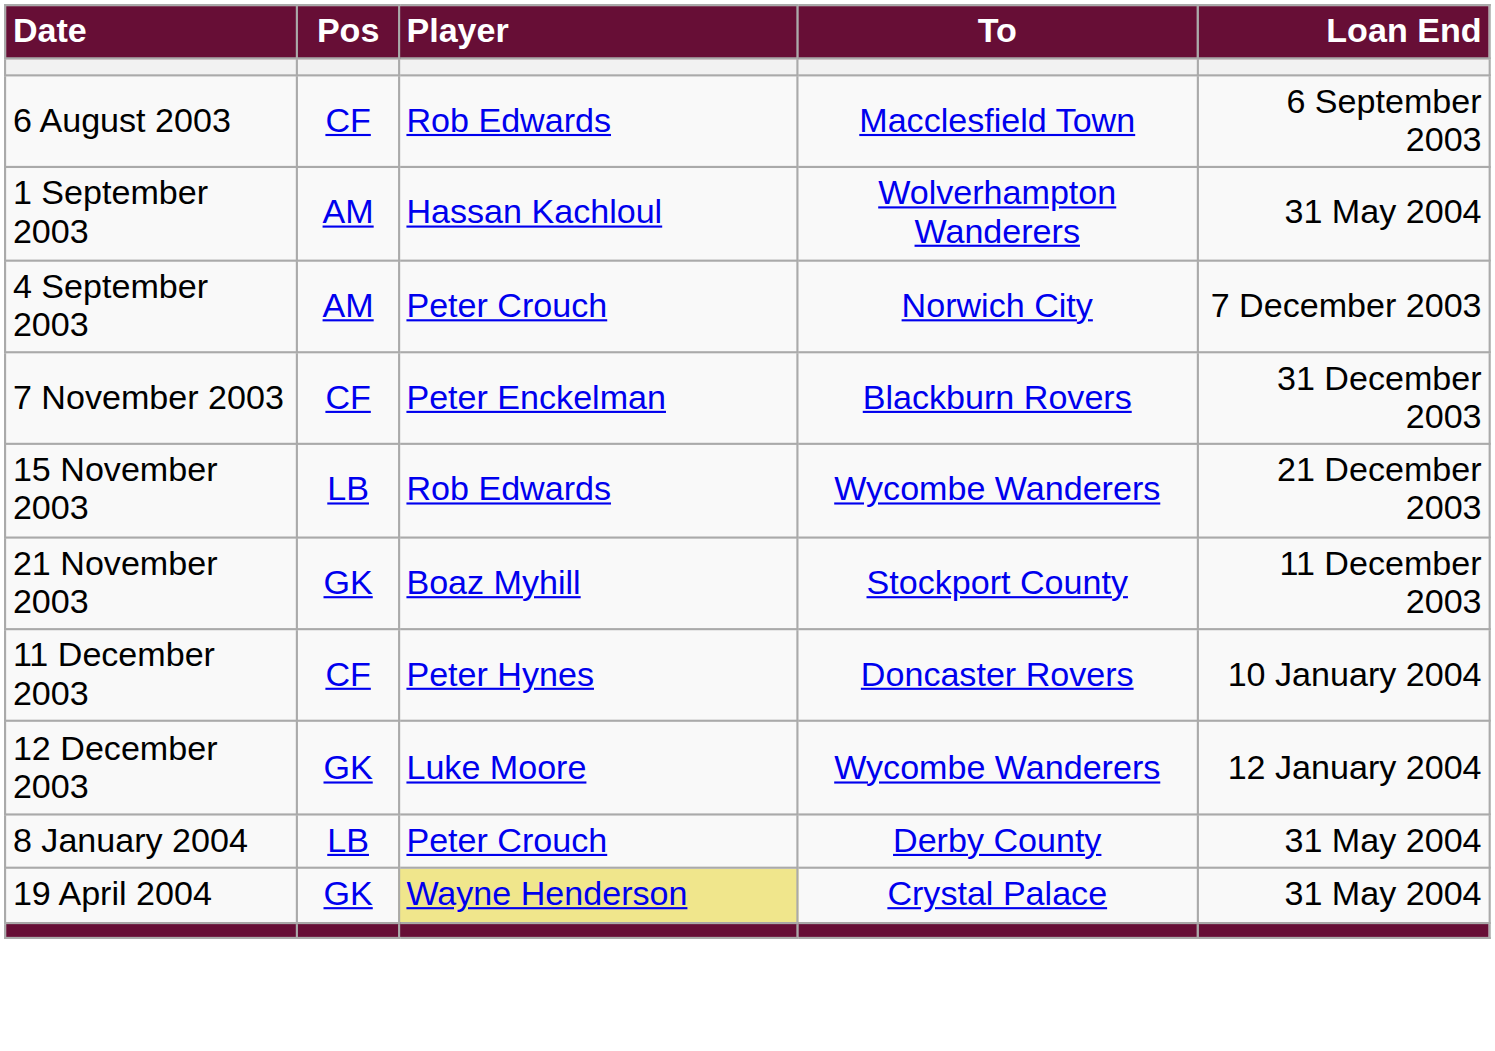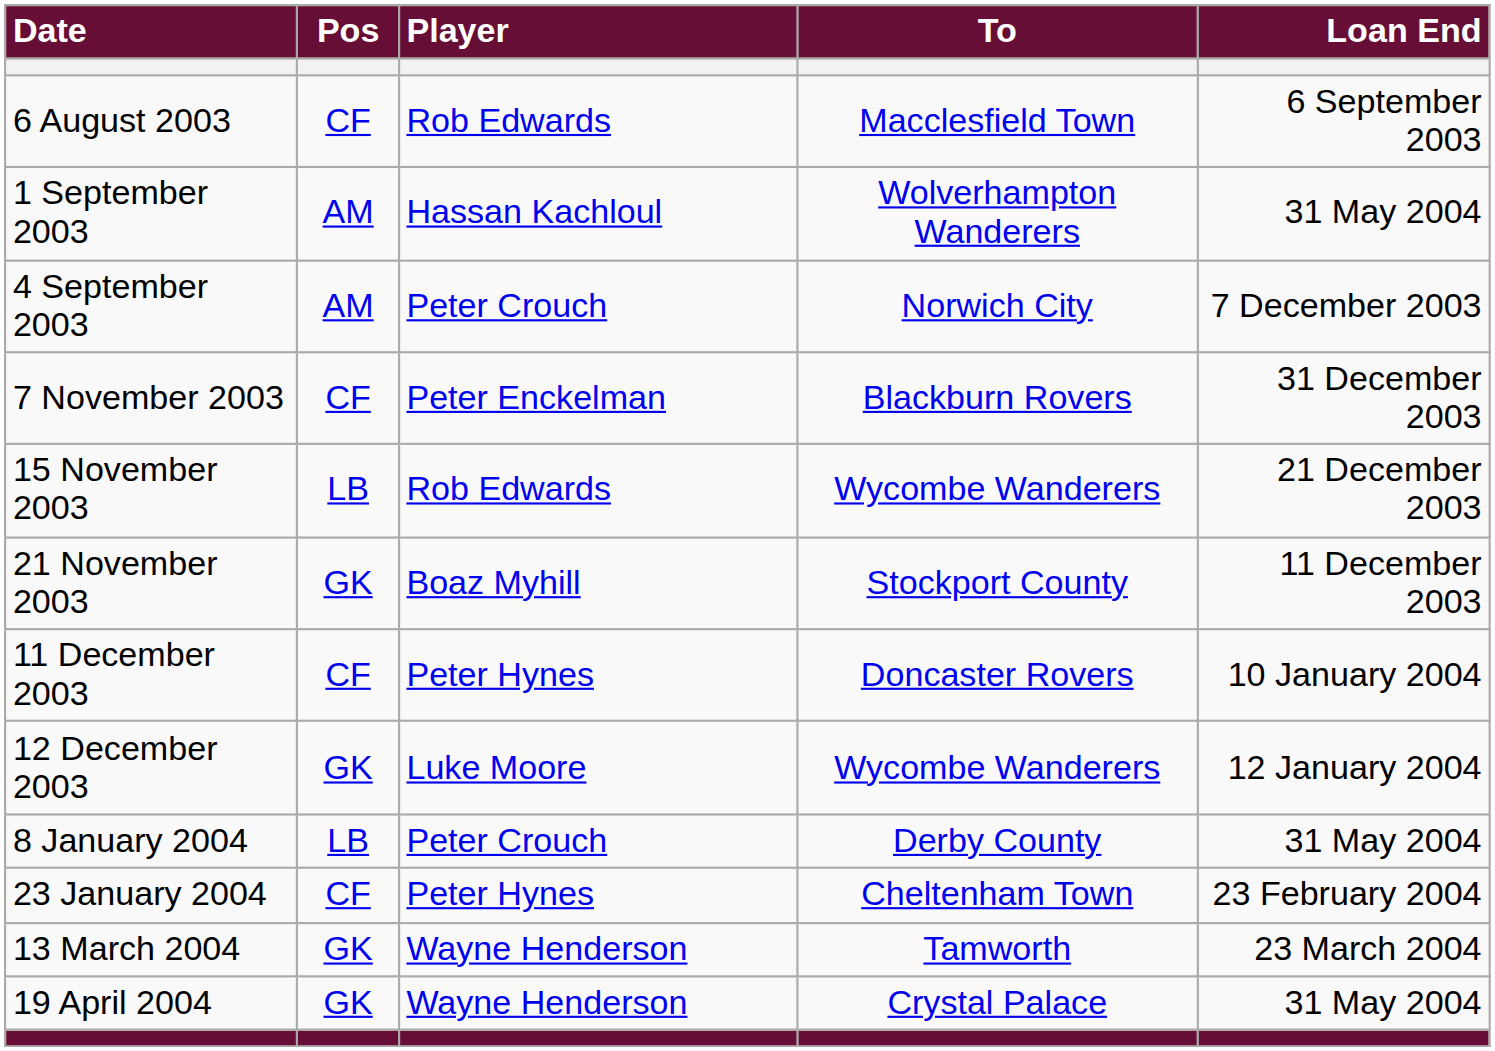 <table class="wikitable">
 <tr>
 <th style="background:#670E36; color:#ffffff; text-align:left; width:130px">Date</th>
 <th style="background:#670E36; color:#ffffff; text-align:center; width:40px">Pos</th>
 <th style="background:#670E36; color:#ffffff; text-align:left; width:180px">Player</th>
 <th style="background:#670E36; color:#ffffff; text-align:center; width:180px">To</th>
 <th style="background:#670E36; color:#ffffff; text-align:right; width:130px">Loan End</th>
 </tr>
 <tr>
 <th></th>
 <th></th>
 <th></th>
 <th></th>
 <th></th>
 </tr>
 <tr>
 <td>6 August 2003</td>
 <td style="text-align:center;"><a href='#'>CF</a></td>
 <td> <a href='#'>Rob Edwards</a></td>
 <td style="text-align:center;"><a href='#'>Macclesfield Town</a></td>
 <td style="text-align:right;">6 September 2003</td>
 </tr>
 <tr>
 <td>1 September 2003</td>
 <td style="text-align:center;"><a href='#'>AM</a></td>
 <td> <a href='#'>Hassan Kachloul</a></td>
 <td style="text-align:center;"><a href='#'>Wolverhampton Wanderers</a></td>
 <td style="text-align:right;">31 May 2004</td>
 </tr>
 <tr>
 <td>4 September 2003</td>
 <td style="text-align:center;"><a href='#'>AM</a></td>
 <td><a href='#'>Peter Crouch</a></td>
 <td style="text-align:center;"><a href='#'>Norwich City</a></td>
 <td style="text-align:right;">7 December 2003</td>
 </tr>
 <tr>
 <td>7 November 2003</td>
 <td style="text-align:center;"><a href='#'>CF</a></td>
 <td> <a href='#'>Peter Enckelman</a></td>
 <td style="text-align:center;"><a href='#'>Blackburn Rovers</a></td>
 <td style="text-align:right;">31 December 2003</td>
 </tr>
 <tr>
 <td>15 November 2003</td>
 <td style="text-align:center;"><a href='#'>LB</a></td>
 <td> <a href='#'>Rob Edwards</a></td>
 <td style="text-align:center;"><a href='#'>Wycombe Wanderers</a></td>
 <td style="text-align:right;">21 December 2003</td>
 </tr>
 <tr>
 <td>21 November 2003</td>
 <td style="text-align:center;"><a href='#'>GK</a></td>
 <td> <a href='#'>Boaz Myhill</a></td>
 <td style="text-align:center;"><a href='#'>Stockport County</a></td>
 <td style="text-align:right;">11 December 2003</td>
 </tr>
 <tr>
 <td>11 December 2003</td>
 <td style="text-align:center;"><a href='#'>CF</a></td>
 <td> <a href='#'>Peter Hynes</a></td>
 <td style="text-align:center;"><a href='#'>Doncaster Rovers</a></td>
 <td style="text-align:right;">10 January 2004</td>
 </tr>
 <tr>
 <td>12 December 2003</td>
 <td style="text-align:center;"><a href='#'>GK</a></td>
 <td><a href='#'>Luke Moore</a></td>
 <td style="text-align:center;"><a href='#'>Wycombe Wanderers</a></td>
 <td style="text-align:right;">12 January 2004</td>
 </tr>
 <tr>
 <td>8 January 2004</td>
 <td style="text-align:center;"><a href='#'>LB</a></td>
 <td><a href='#'>Peter Crouch</a></td>
 <td style="text-align:center;"><a href='#'>Derby County</a></td>
 <td style="text-align:right;">31 May 2004</td>
 </tr>
 <tr>
+<td>23 January 2004</td>
+<td style="text-align:center;"><a href='#'>CF</a></td>
+<td> <a href='#'>Peter Hynes</a></td>
+<td style="text-align:center;"><a href='#'>Cheltenham Town</a></td>
+<td style="text-align:right;">23 February 2004</td>
+</tr>
+<tr>
+<td>13 March 2004</td>
+<td style="text-align:center;"><a href='#'>GK</a></td>
+<td> <a href='#'>Wayne Henderson</a></td>
+<td style="text-align:center;"><a href='#'>Tamworth</a></td>
+<td style="text-align:right;">23 March 2004</td>
+</tr>
+<tr>
 <td>19 April 2004</td>
 <td style="text-align:center;"><a href='#'>GK</a></td>
-<td style="background: khaki;"> <a href='#'>Wayne Henderson</a></td>
+<td> <a href='#'>Wayne Henderson</a></td>
 <td style="text-align:center;"><a href='#'>Crystal Palace</a></td>
 <td style="text-align:right;">31 May 2004</td>
 </tr>
 <tr>
 <th style="background:#670E36;"></th>
 <th style="background:#670E36;"></th>
 <th style="background:#670E36;"></th>
 <th style="background:#670E36;"></th>
 <th style="background:#670E36;"></th>
 </tr>
 </table>
